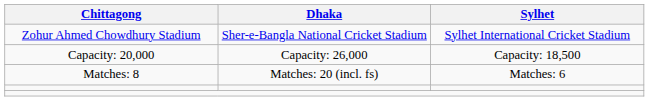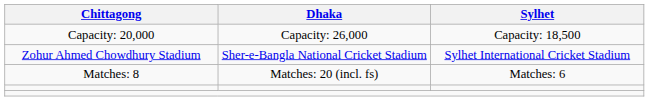 <table class="wikitable" style="text-align:center;margin:auto">
 <tr>
 <th style="width:33%;"><a href='#'>Chittagong</a></th>
 <th style="width:33%;"><a href='#'>Dhaka</a></th>
 <th style="width:33%;"><a href='#'>Sylhet</a></th>
 </tr>
 <tr>
+<td>Capacity: 20,000</td>
+<td>Capacity: 26,000</td>
+<td>Capacity: 18,500</td>
+</tr>
+<tr>
 <td><a href='#'>Zohur Ahmed Chowdhury Stadium</a></td>
 <td><a href='#'>Sher-e-Bangla National Cricket Stadium</a></td>
 <td><a href='#'>Sylhet International Cricket Stadium</a></td>
-</tr>
-<tr>
-<td>Capacity: 20,000</td>
-<td>Capacity: 26,000</td>
-<td>Capacity: 18,500</td>
 </tr>
 <tr>
 <td>Matches: 8</td>
 <td>Matches: 20 (incl. fs)</td>
 <td>Matches: 6</td>
 </tr>
 <tr>
 <td></td>
 <td></td>
 <td></td>
 </tr>
 <tr>
 <td colspan="3"></td>
 </tr>
 </table>
